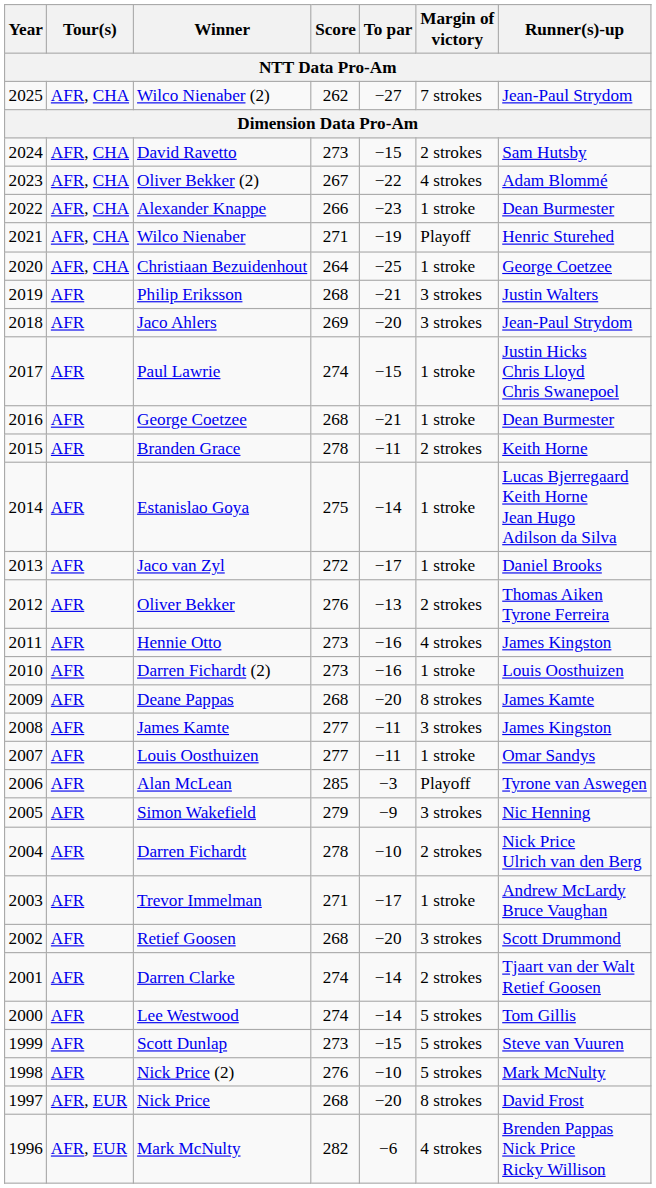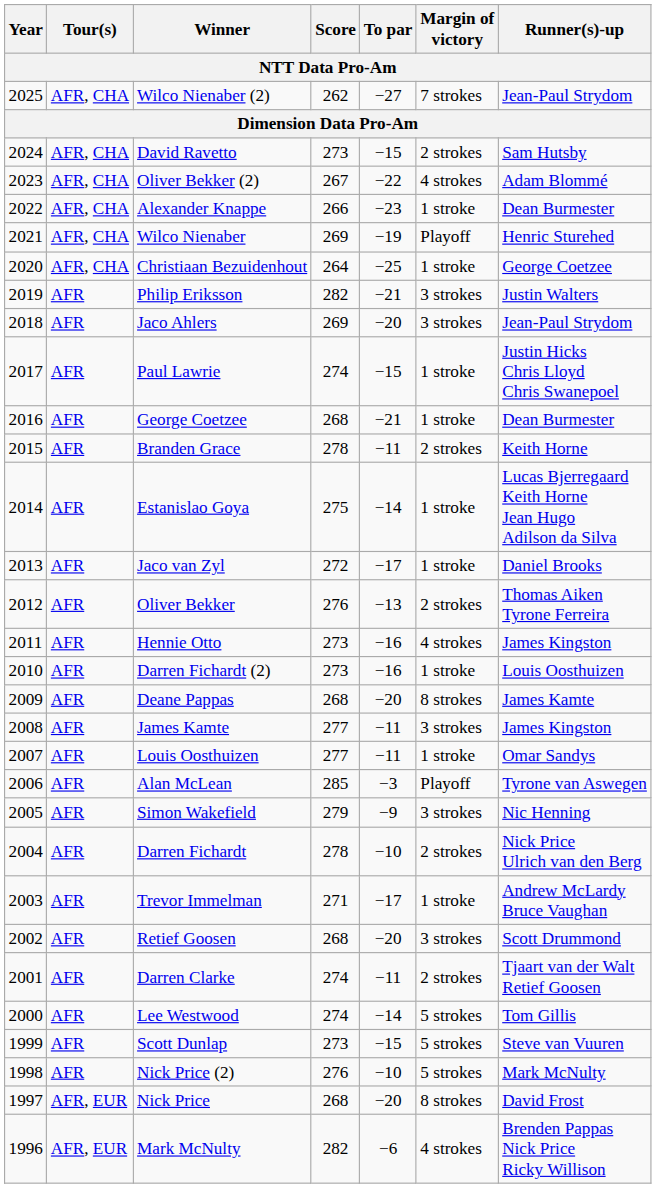 <table class=wikitable style="font-size:95%">
 <tr>
 <th>Year</th>
 <th>Tour(s)</th>
 <th>Winner</th>
 <th>Score</th>
 <th>To par</th>
 <th>Margin of<br>victory</th>
 <th>Runner(s)-up</th>
 </tr>
 <tr>
 <th colspan=7>NTT Data Pro-Am</th>
 </tr>
 <tr>
 <td>2025</td>
 <td><a href='#'>AFR</a>, <a href='#'>CHA</a></td>
 <td> <a href='#'>Wilco Nienaber</a> (2)</td>
 <td align=center>262</td>
 <td align=center>−27</td>
 <td>7 strokes</td>
 <td> <a href='#'>Jean-Paul Strydom</a></td>
 </tr>
 <tr>
 <th colspan=7>Dimension Data Pro-Am</th>
 </tr>
 <tr>
 <td>2024</td>
 <td><a href='#'>AFR</a>, <a href='#'>CHA</a></td>
 <td> <a href='#'>David Ravetto</a></td>
 <td align=center>273</td>
 <td align=center>−15</td>
 <td>2 strokes</td>
 <td> <a href='#'>Sam Hutsby</a></td>
 </tr>
 <tr>
 <td>2023</td>
 <td><a href='#'>AFR</a>, <a href='#'>CHA</a></td>
 <td> <a href='#'>Oliver Bekker</a> (2)</td>
 <td align=center>267</td>
 <td align=center>−22</td>
 <td>4 strokes</td>
 <td> <a href='#'>Adam Blommé</a></td>
 </tr>
 <tr>
 <td>2022</td>
 <td><a href='#'>AFR</a>, <a href='#'>CHA</a></td>
 <td> <a href='#'>Alexander Knappe</a></td>
 <td align=center>266</td>
 <td align=center>−23</td>
 <td>1 stroke</td>
 <td> <a href='#'>Dean Burmester</a></td>
 </tr>
 <tr>
 <td>2021</td>
 <td><a href='#'>AFR</a>, <a href='#'>CHA</a></td>
 <td> <a href='#'>Wilco Nienaber</a></td>
-<td align=center>271</td>
+<td align=center>269</td>
 <td align=center>−19</td>
 <td>Playoff</td>
 <td> <a href='#'>Henric Sturehed</a></td>
 </tr>
 <tr>
 <td>2020</td>
 <td><a href='#'>AFR</a>, <a href='#'>CHA</a></td>
 <td> <a href='#'>Christiaan Bezuidenhout</a></td>
 <td align=center>264</td>
 <td align=center>−25</td>
 <td>1 stroke</td>
 <td> <a href='#'>George Coetzee</a></td>
 </tr>
 <tr>
 <td>2019</td>
 <td><a href='#'>AFR</a></td>
 <td> <a href='#'>Philip Eriksson</a></td>
-<td align=center>268</td>
+<td align=center>282</td>
 <td align=center>−21</td>
 <td>3 strokes</td>
 <td> <a href='#'>Justin Walters</a></td>
 </tr>
 <tr>
 <td>2018</td>
 <td><a href='#'>AFR</a></td>
 <td> <a href='#'>Jaco Ahlers</a></td>
 <td align=center>269</td>
 <td align=center>−20</td>
 <td>3 strokes</td>
 <td> <a href='#'>Jean-Paul Strydom</a></td>
 </tr>
 <tr>
 <td>2017</td>
 <td><a href='#'>AFR</a></td>
 <td> <a href='#'>Paul Lawrie</a></td>
 <td align=center>274</td>
 <td align=center>−15</td>
 <td>1 stroke</td>
 <td> <a href='#'>Justin Hicks</a><br> <a href='#'>Chris Lloyd</a><br> <a href='#'>Chris Swanepoel</a></td>
 </tr>
 <tr>
 <td>2016</td>
 <td><a href='#'>AFR</a></td>
 <td> <a href='#'>George Coetzee</a></td>
 <td align=center>268</td>
 <td align=center>−21</td>
 <td>1 stroke</td>
 <td> <a href='#'>Dean Burmester</a></td>
 </tr>
 <tr>
 <td>2015</td>
 <td><a href='#'>AFR</a></td>
 <td> <a href='#'>Branden Grace</a></td>
 <td align=center>278</td>
 <td align=center>−11</td>
 <td>2 strokes</td>
 <td> <a href='#'>Keith Horne</a></td>
 </tr>
 <tr>
 <td>2014</td>
 <td><a href='#'>AFR</a></td>
 <td> <a href='#'>Estanislao Goya</a></td>
 <td align=center>275</td>
 <td align=center>−14</td>
 <td>1 stroke</td>
 <td> <a href='#'>Lucas Bjerregaard</a><br> <a href='#'>Keith Horne</a><br> <a href='#'>Jean Hugo</a><br> <a href='#'>Adilson da Silva</a></td>
 </tr>
 <tr>
 <td>2013</td>
 <td><a href='#'>AFR</a></td>
 <td> <a href='#'>Jaco van Zyl</a></td>
 <td align=center>272</td>
 <td align=center>−17</td>
 <td>1 stroke</td>
 <td> <a href='#'>Daniel Brooks</a></td>
 </tr>
 <tr>
 <td>2012</td>
 <td><a href='#'>AFR</a></td>
 <td> <a href='#'>Oliver Bekker</a></td>
 <td align=center>276</td>
 <td align=center>−13</td>
 <td>2 strokes</td>
 <td> <a href='#'>Thomas Aiken</a><br> <a href='#'>Tyrone Ferreira</a></td>
 </tr>
 <tr>
 <td>2011</td>
 <td><a href='#'>AFR</a></td>
 <td> <a href='#'>Hennie Otto</a></td>
 <td align=center>273</td>
 <td align=center>−16</td>
 <td>4 strokes</td>
 <td> <a href='#'>James Kingston</a></td>
 </tr>
 <tr>
 <td>2010</td>
 <td><a href='#'>AFR</a></td>
 <td> <a href='#'>Darren Fichardt</a> (2)</td>
 <td align=center>273</td>
 <td align=center>−16</td>
 <td>1 stroke</td>
 <td> <a href='#'>Louis Oosthuizen</a></td>
 </tr>
 <tr>
 <td>2009</td>
 <td><a href='#'>AFR</a></td>
 <td> <a href='#'>Deane Pappas</a></td>
 <td align=center>268</td>
 <td align=center>−20</td>
 <td>8 strokes</td>
 <td> <a href='#'>James Kamte</a></td>
 </tr>
 <tr>
 <td>2008</td>
 <td><a href='#'>AFR</a></td>
 <td> <a href='#'>James Kamte</a></td>
 <td align=center>277</td>
 <td align=center>−11</td>
 <td>3 strokes</td>
 <td> <a href='#'>James Kingston</a></td>
 </tr>
 <tr>
 <td>2007</td>
 <td><a href='#'>AFR</a></td>
 <td> <a href='#'>Louis Oosthuizen</a></td>
 <td align=center>277</td>
 <td align=center>−11</td>
 <td>1 stroke</td>
 <td> <a href='#'>Omar Sandys</a></td>
 </tr>
 <tr>
 <td>2006</td>
 <td><a href='#'>AFR</a></td>
 <td> <a href='#'>Alan McLean</a></td>
 <td align=center>285</td>
 <td align=center>−3</td>
 <td>Playoff</td>
 <td> <a href='#'>Tyrone van Aswegen</a></td>
 </tr>
 <tr>
 <td>2005</td>
 <td><a href='#'>AFR</a></td>
 <td> <a href='#'>Simon Wakefield</a></td>
 <td align=center>279</td>
 <td align=center>−9</td>
 <td>3 strokes</td>
 <td> <a href='#'>Nic Henning</a></td>
 </tr>
 <tr>
 <td>2004</td>
 <td><a href='#'>AFR</a></td>
 <td> <a href='#'>Darren Fichardt</a></td>
 <td align=center>278</td>
 <td align=center>−10</td>
 <td>2 strokes</td>
 <td> <a href='#'>Nick Price</a><br> <a href='#'>Ulrich van den Berg</a></td>
 </tr>
 <tr>
 <td>2003</td>
 <td><a href='#'>AFR</a></td>
 <td> <a href='#'>Trevor Immelman</a></td>
 <td align=center>271</td>
 <td align=center>−17</td>
 <td>1 stroke</td>
 <td> <a href='#'>Andrew McLardy</a><br> <a href='#'>Bruce Vaughan</a></td>
 </tr>
 <tr>
 <td>2002</td>
 <td><a href='#'>AFR</a></td>
 <td> <a href='#'>Retief Goosen</a></td>
 <td align=center>268</td>
 <td align=center>−20</td>
 <td>3 strokes</td>
 <td> <a href='#'>Scott Drummond</a></td>
 </tr>
 <tr>
 <td>2001</td>
 <td><a href='#'>AFR</a></td>
 <td> <a href='#'>Darren Clarke</a></td>
 <td align=center>274</td>
-<td align=center>−14</td>
+<td align=center>−11</td>
 <td>2 strokes</td>
 <td> <a href='#'>Tjaart van der Walt</a><br> <a href='#'>Retief Goosen</a></td>
 </tr>
 <tr>
 <td>2000</td>
 <td><a href='#'>AFR</a></td>
 <td> <a href='#'>Lee Westwood</a></td>
 <td align=center>274</td>
 <td align=center>−14</td>
 <td>5 strokes</td>
 <td> <a href='#'>Tom Gillis</a></td>
 </tr>
 <tr>
 <td>1999</td>
 <td><a href='#'>AFR</a></td>
 <td> <a href='#'>Scott Dunlap</a></td>
 <td align=center>273</td>
 <td align=center>−15</td>
 <td>5 strokes</td>
 <td> <a href='#'>Steve van Vuuren</a></td>
 </tr>
 <tr>
 <td>1998</td>
 <td><a href='#'>AFR</a></td>
 <td> <a href='#'>Nick Price</a> (2)</td>
 <td align=center>276</td>
 <td align=center>−10</td>
 <td>5 strokes</td>
 <td> <a href='#'>Mark McNulty</a></td>
 </tr>
 <tr>
 <td>1997</td>
 <td><a href='#'>AFR</a>, <a href='#'>EUR</a></td>
 <td> <a href='#'>Nick Price</a></td>
 <td align=center>268</td>
 <td align=center>−20</td>
 <td>8 strokes</td>
 <td> <a href='#'>David Frost</a></td>
 </tr>
 <tr>
 <td>1996</td>
 <td><a href='#'>AFR</a>, <a href='#'>EUR</a></td>
 <td> <a href='#'>Mark McNulty</a></td>
 <td align=center>282</td>
 <td align=center>−6</td>
 <td>4 strokes</td>
 <td> <a href='#'>Brenden Pappas</a><br> <a href='#'>Nick Price</a><br> <a href='#'>Ricky Willison</a></td>
 </tr>
 </table>
